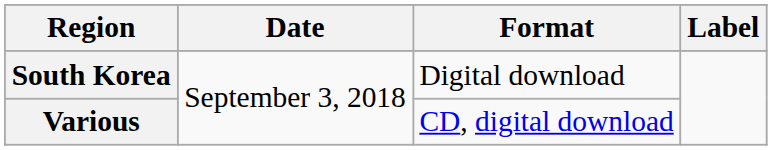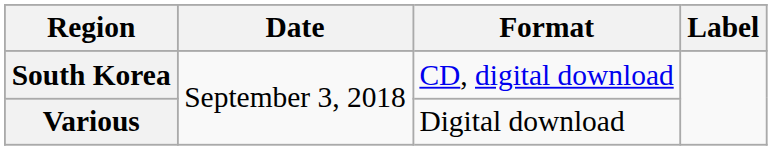 <table class="wikitable plainrowheaders">
 <tr>
 <th>Region</th>
 <th>Date</th>
 <th>Format</th>
 <th>Label</th>
 </tr>
 <tr>
 <th scope="row">South Korea</th>
 <td rowspan="2">September 3, 2018</td>
-<td>Digital download</td>
+<td><a href='#'>CD</a>, <a href='#'>digital download</a></td>
 <td rowspan="2"></td>
 </tr>
 <tr>
 <th scope="row">Various</th>
-<td><a href='#'>CD</a>, <a href='#'>digital download</a></td>
+<td>Digital download</td>
 </tr>
 </table>
